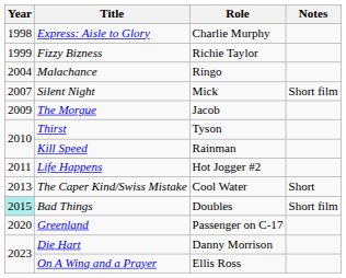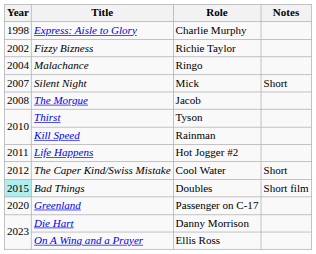 <table class="wikitable">
 <tr>
 <th>Year</th>
 <th>Title</th>
 <th>Role</th>
 <th>Notes</th>
 </tr>
 <tr>
 <td>1998</td>
 <td><em><a href='#'>Express: Aisle to Glory</a></em></td>
 <td>Charlie Murphy</td>
 <td></td>
 </tr>
 <tr>
-<td>1999</td>
+<td>2002</td>
 <td><em>Fizzy Bizness</em></td>
 <td>Richie Taylor</td>
 <td></td>
 </tr>
 <tr>
 <td>2004</td>
 <td><em>Malachance</em></td>
 <td>Ringo</td>
 <td></td>
 </tr>
 <tr>
 <td>2007</td>
 <td><em>Silent Night</em></td>
 <td>Mick</td>
-<td>Short film</td>
+<td>Short</td>
 </tr>
 <tr>
-<td>2009</td>
+<td>2008</td>
 <td><em><a href='#'>The Morgue</a></em></td>
 <td>Jacob</td>
 <td></td>
 </tr>
 <tr>
 <td rowspan="2">2010</td>
 <td><a href='#'><em>Thirst</em></a></td>
 <td>Tyson</td>
 <td></td>
 </tr>
 <tr>
 <td><em><a href='#'>Kill Speed</a></em></td>
 <td>Rainman</td>
 <td></td>
 </tr>
 <tr>
 <td>2011</td>
 <td><em><a href='#'>Life Happens</a></em></td>
 <td>Hot Jogger #2</td>
 <td></td>
 </tr>
 <tr>
-<td>2013</td>
+<td>2012</td>
 <td><em>The Caper Kind/Swiss Mistake</em></td>
 <td>Cool Water</td>
 <td>Short</td>
 </tr>
 <tr>
 <td style="background: paleturquoise;">2015</td>
 <td><em>Bad Things</em></td>
 <td>Doubles</td>
 <td>Short film</td>
 </tr>
 <tr>
 <td>2020</td>
 <td><a href='#'><em>Greenland</em></a></td>
 <td>Passenger on C-17</td>
 <td></td>
 </tr>
 <tr>
 <td rowspan="2">2023</td>
 <td><em><a href='#'>Die Hart</a></em></td>
 <td>Danny Morrison</td>
 <td></td>
 </tr>
 <tr>
 <td><a href='#'><em>On A Wing and a Prayer</em></a></td>
 <td>Ellis Ross</td>
 </tr>
 </table>
